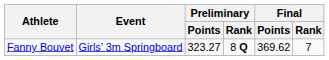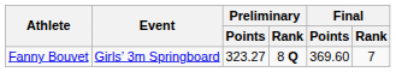 <table class="wikitable" border="1" style="font-size:90%">
 <tr>
 <th rowspan=2>Athlete</th>
 <th rowspan=2>Event</th>
 <th colspan=2>Preliminary</th>
 <th colspan=2>Final</th>
 </tr>
 <tr>
 <th>Points</th>
 <th>Rank</th>
 <th>Points</th>
 <th>Rank</th>
 </tr>
 <tr>
 <td rowspan=1><a href='#'>Fanny Bouvet</a></td>
 <td><a href='#'>Girls’ 3m Springboard</a></td>
 <td align=center>323.27</td>
 <td align=center>8 <strong>Q</strong></td>
-<td align=center>369.62</td>
+<td align=center>369.60</td>
 <td align=center>7</td>
 </tr>
 </table>
